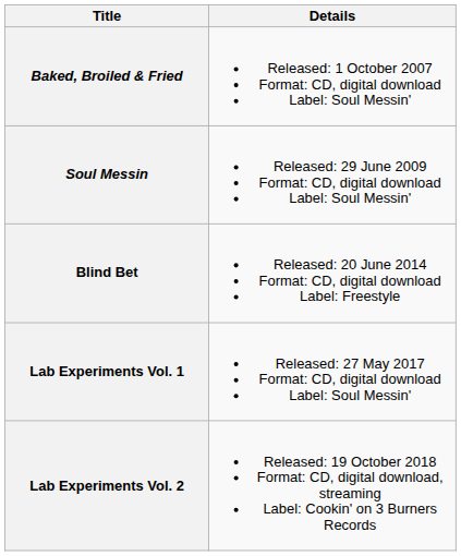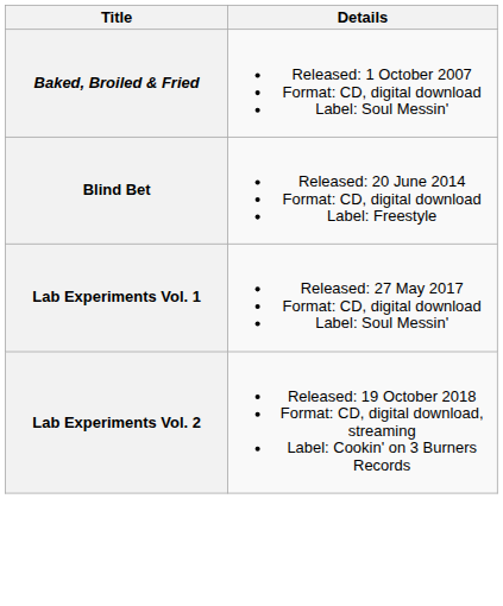 <table class="wikitable plainrowheaders" style="text-align:center;">
 <tr>
 <th scope="col" style="width:14em;">Title</th>
 <th scope="col" style="width:17em;">Details</th>
 </tr>
 <tr>
 <th scope="row"><em>Baked, Broiled & Fried</em></th>
 <td><br><ul><li>Released: 1 October 2007</li><li>Format: CD, digital download</li><li>Label: Soul Messin'</li></ul></td>
-</tr>
-<tr>
-<th scope="row"><em>Soul Messin<strong></th>
-<td><br><ul><li>Released: 29 June 2009</li><li>Format: CD, digital download</li><li>Label: Soul Messin'</li></ul></td>
 </tr>
 <tr>
 <th scope="row"></em>Blind Bet<em></th>
 <td><br><ul><li>Released: 20 June 2014</li><li>Format: CD, digital download</li><li>Label: Freestyle</li></ul></td>
 </tr>
 <tr>
 <th scope="row"></em>Lab Experiments Vol. 1<em></th>
 <td><br><ul><li>Released: 27 May 2017</li><li>Format: CD, digital download</li><li>Label: Soul Messin'</li></ul></td>
 </tr>
 <tr>
 <th scope="row"></em>Lab Experiments Vol. 2<em></th>
 <td><br><ul><li>Released: 19 October 2018</li><li>Format: CD, digital download, streaming</li><li>Label: Cookin' on 3 Burners Records</li></ul></td>
 </tr>
 </table>
